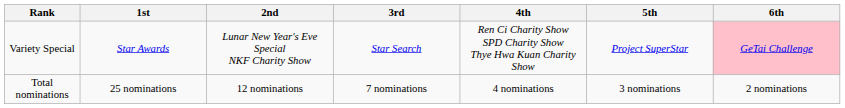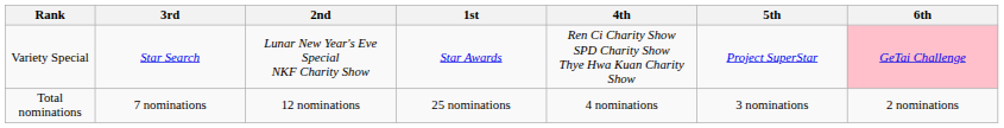 <table class="wikitable" border="1">
 <tr>
 <th width="110">Rank</th>
+<th width="200">3rd</th>
+<th width="200">2nd</th>
 <th width="200">1st</th>
-<th width="200">2nd</th>
-<th width="200">3rd</th>
 <th width="200">4th</th>
 <th width="200">5th</th>
 <th width="200">6th</th>
 </tr>
 <tr align=center>
 <td>Variety Special</td>
+<td><em><a href='#'>Star Search</a></em></td>
+<td><em>Lunar New Year's Eve Special</em> <br> <em>NKF Charity Show</em></td>
 <td><em><a href='#'>Star Awards</a></em></td>
-<td><em>Lunar New Year's Eve Special</em> <br> <em>NKF Charity Show</em></td>
-<td><em><a href='#'>Star Search</a></em></td>
 <td><em>Ren Ci Charity Show</em> <br> <em>SPD Charity Show</em> <br> <em>Thye Hwa Kuan Charity Show</em></td>
 <td><em><a href='#'>Project SuperStar</a></em></td>
 <td style="background: pink;"><em><a href='#'>GeTai Challenge</a></em></td>
 </tr>
 <tr align=center>
 <td>Total nominations</td>
+<td>7 nominations</td>
+<td>12 nominations</td>
 <td>25 nominations</td>
-<td>12 nominations</td>
-<td>7 nominations</td>
 <td>4 nominations</td>
 <td>3 nominations</td>
 <td>2 nominations</td>
 </tr>
 </table>
